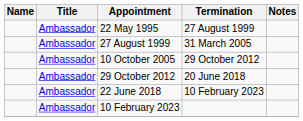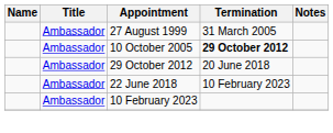 <table class="wikitable">
 <tr valign="middle">
 <th>Name</th>
 <th>Title</th>
 <th>Appointment</th>
 <th>Termination</th>
 <th>Notes</th>
-</tr>
-<tr>
-<td></td>
-<td><a href='#'>Ambassador</a></td>
-<td>22 May 1995</td>
-<td>27 August 1999</td>
-<td></td>
 </tr>
 <tr>
 <td></td>
 <td><a href='#'>Ambassador</a></td>
 <td>27 August 1999</td>
 <td>31 March 2005</td>
 <td></td>
 </tr>
 <tr>
 <td></td>
 <td><a href='#'>Ambassador</a></td>
 <td>10 October 2005</td>
-<td>29 October 2012</td>
+<td><strong>29 October 2012</strong></td>
 <td></td>
 </tr>
 <tr>
 <td></td>
 <td><a href='#'>Ambassador</a></td>
 <td>29 October 2012</td>
 <td>20 June 2018</td>
 <td></td>
 </tr>
 <tr>
 <td></td>
 <td><a href='#'>Ambassador</a></td>
 <td>22 June 2018</td>
 <td>10 February 2023</td>
 <td></td>
 </tr>
 <tr>
 <td></td>
 <td><a href='#'>Ambassador</a></td>
 <td>10 February 2023</td>
 <td></td>
 <td></td>
 </tr>
 <tr>
 </tr>
 </table>
